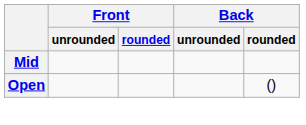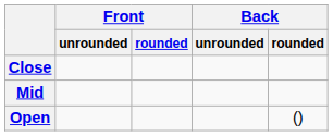 <table class="wikitable" style="text-align: center">
 <tr>
 <th rowspan="2"></th>
 <th scope="colgroup" colspan="2"><a href='#'>Front</a></th>
 <th scope="colgroup" colspan="2"><a href='#'>Back</a></th>
 </tr>
 <tr>
 <th scope="row"><small>unrounded</small></th>
 <th scope="row"><small><a href='#'>rounded</a></small></th>
 <th scope="row"><small>unrounded</small></th>
 <th scope="row"><small>rounded</small></th>
+</tr>
+<tr>
+<th scope="row"><a href='#'>Close</a></th>
+<td> </td>
+<td> </td>
+<td></td>
+<td> </td>
 </tr>
 <tr>
 <th scope="row"><a href='#'>Mid</a></th>
 <td> </td>
 <td></td>
 <td></td>
 <td> </td>
 </tr>
 <tr>
 <th scope="row"><a href='#'>Open</a></th>
 <td> </td>
 <td></td>
 <td> </td>
 <td>()</td>
 </tr>
 </table>
